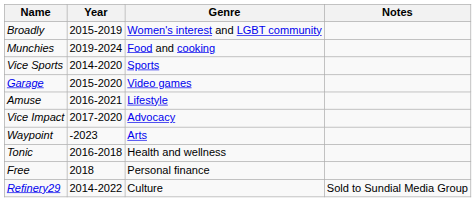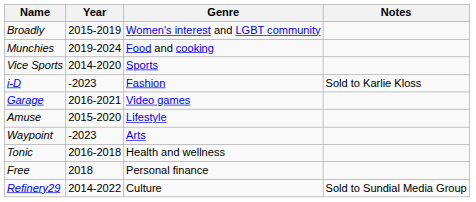 <table class="wikitable sortable">
 <tr>
 <th>Name</th>
 <th>Year</th>
 <th>Genre</th>
 <th>Notes</th>
 </tr>
 <tr>
 <td><em>Broadly</em></td>
 <td>2015-2019</td>
 <td><a href='#'>Women's interest</a> and <a href='#'>LGBT community</a></td>
 <td></td>
 </tr>
 <tr>
 <td><em>Munchies</em></td>
 <td>2019-2024</td>
 <td><a href='#'>Food</a> and <a href='#'>cooking</a></td>
 <td></td>
 </tr>
 <tr>
 <td><em>Vice Sports</em></td>
 <td>2014-2020</td>
 <td><a href='#'>Sports</a></td>
 <td></td>
 </tr>
 <tr>
+<td><em><a href='#'>i-D</a></em></td>
+<td>-2023</td>
+<td><a href='#'>Fashion</a></td>
+<td>Sold to Karlie Kloss</td>
+</tr>
+<tr>
 <td><em><a href='#'>Garage</a></em></td>
-<td>2015-2020</td>
+<td>2016-2021</td>
 <td><a href='#'>Video games</a></td>
 <td></td>
 </tr>
 <tr>
 <td><em>Amuse</em></td>
-<td>2016-2021</td>
+<td>2015-2020</td>
 <td><a href='#'>Lifestyle</a></td>
-<td></td>
-</tr>
-<tr>
-<td><em>Vice Impact</em></td>
-<td>2017-2020</td>
-<td><a href='#'>Advocacy</a></td>
 <td></td>
 </tr>
 <tr>
 <td><em>Waypoint</em></td>
 <td>-2023</td>
 <td><a href='#'>Arts</a></td>
 <td></td>
 </tr>
 <tr>
 <td><em>Tonic</em></td>
 <td>2016-2018</td>
 <td>Health and wellness</td>
 <td></td>
 </tr>
 <tr>
 <td><em>Free</em></td>
 <td>2018</td>
 <td>Personal finance</td>
 <td></td>
 </tr>
 <tr>
 <td><em><a href='#'>Refinery29</a></em></td>
 <td>2014-2022</td>
 <td>Culture</td>
 <td>Sold to Sundial Media Group</td>
 </tr>
 </table>
